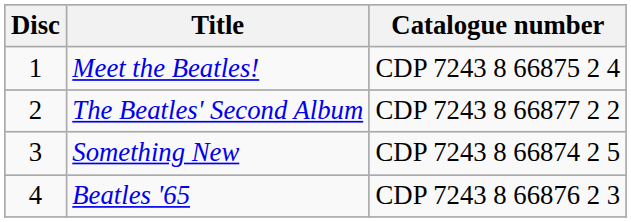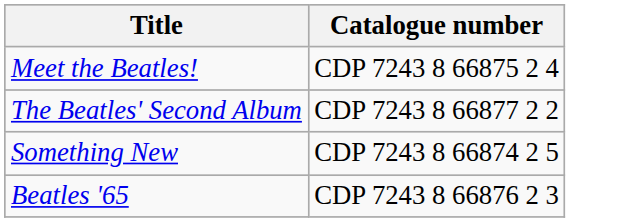 <table class="wikitable plainrowheaders">
 <tr>
-<th scope="col">Disc</th>
 <th scope="col">Title</th>
 <th scope="col">Catalogue number</th>
 </tr>
 <tr>
-<td style="text-align:center;">1</td>
 <td><em><a href='#'>Meet the Beatles!</a></em></td>
 <td>CDP 7243 8 66875 2 4</td>
 </tr>
 <tr>
-<td style="text-align:center;">2</td>
 <td><em><a href='#'>The Beatles' Second Album</a></em></td>
 <td>CDP 7243 8 66877 2 2</td>
 </tr>
 <tr>
-<td style="text-align:center;">3</td>
 <td><em><a href='#'>Something New</a></em></td>
 <td>CDP 7243 8 66874 2 5</td>
 </tr>
 <tr>
-<td style="text-align:center;">4</td>
 <td><em><a href='#'>Beatles '65</a></em></td>
 <td>CDP 7243 8 66876 2 3</td>
 </tr>
 </table>
